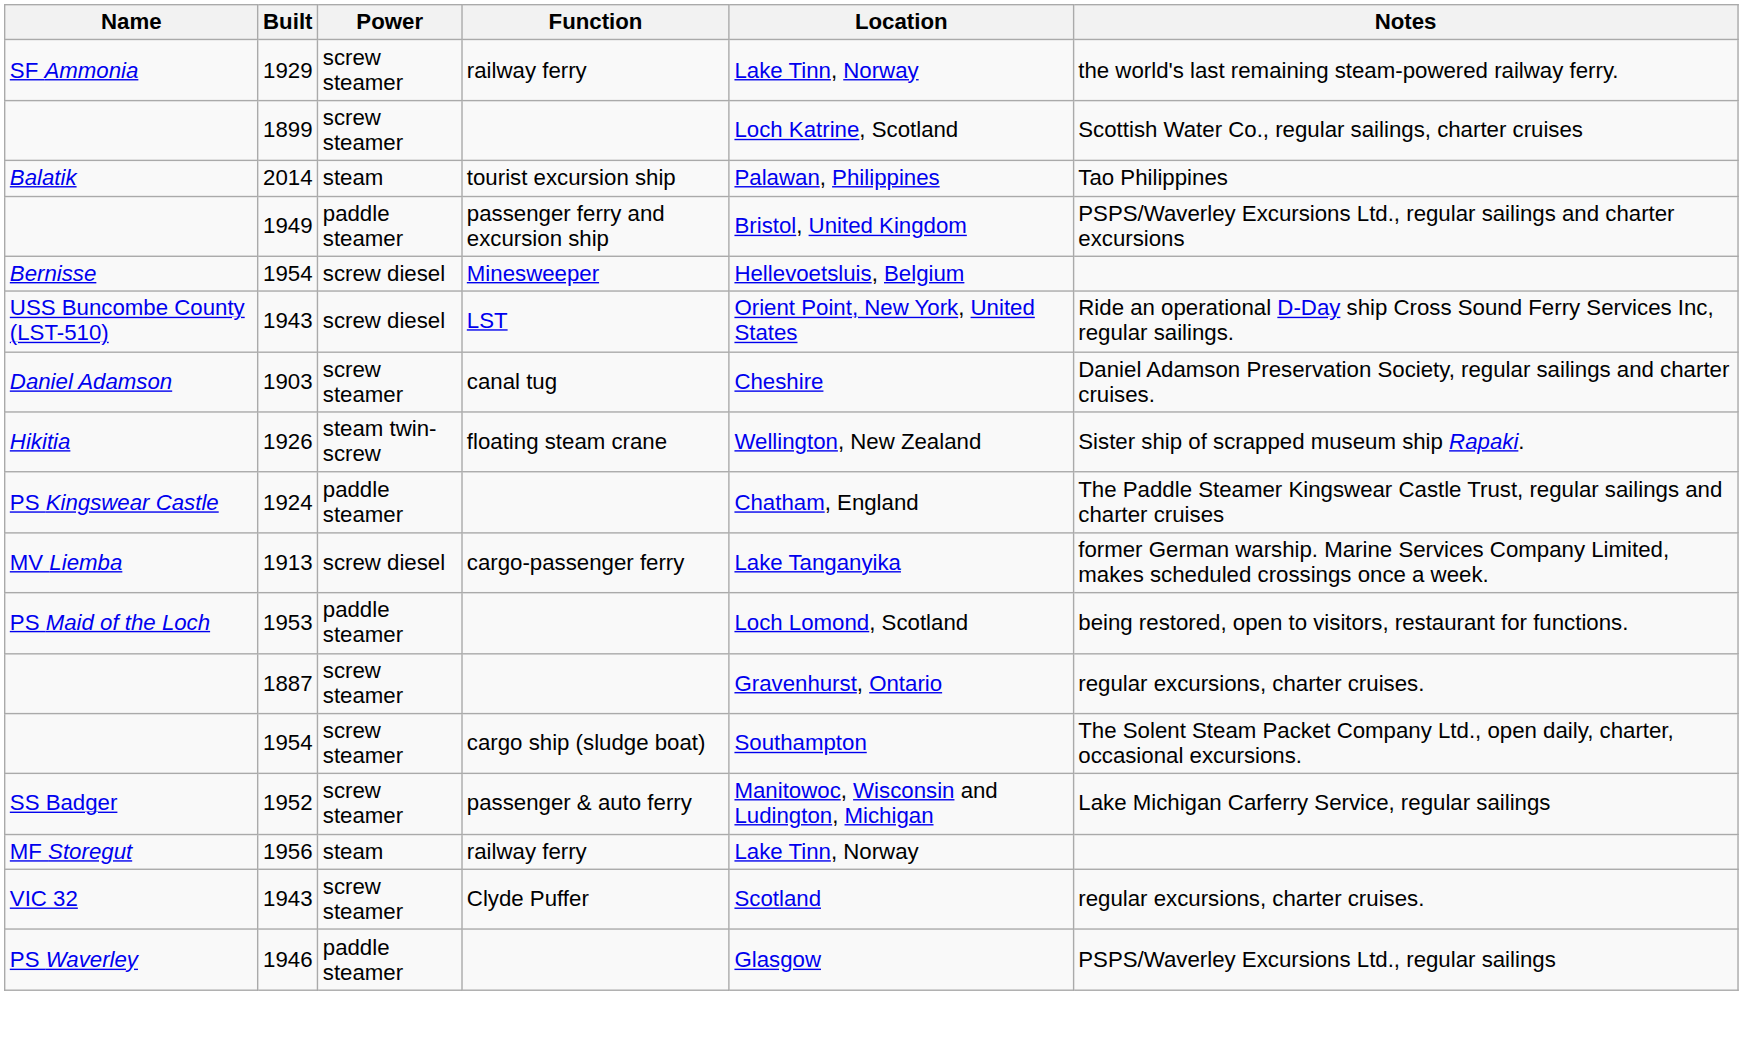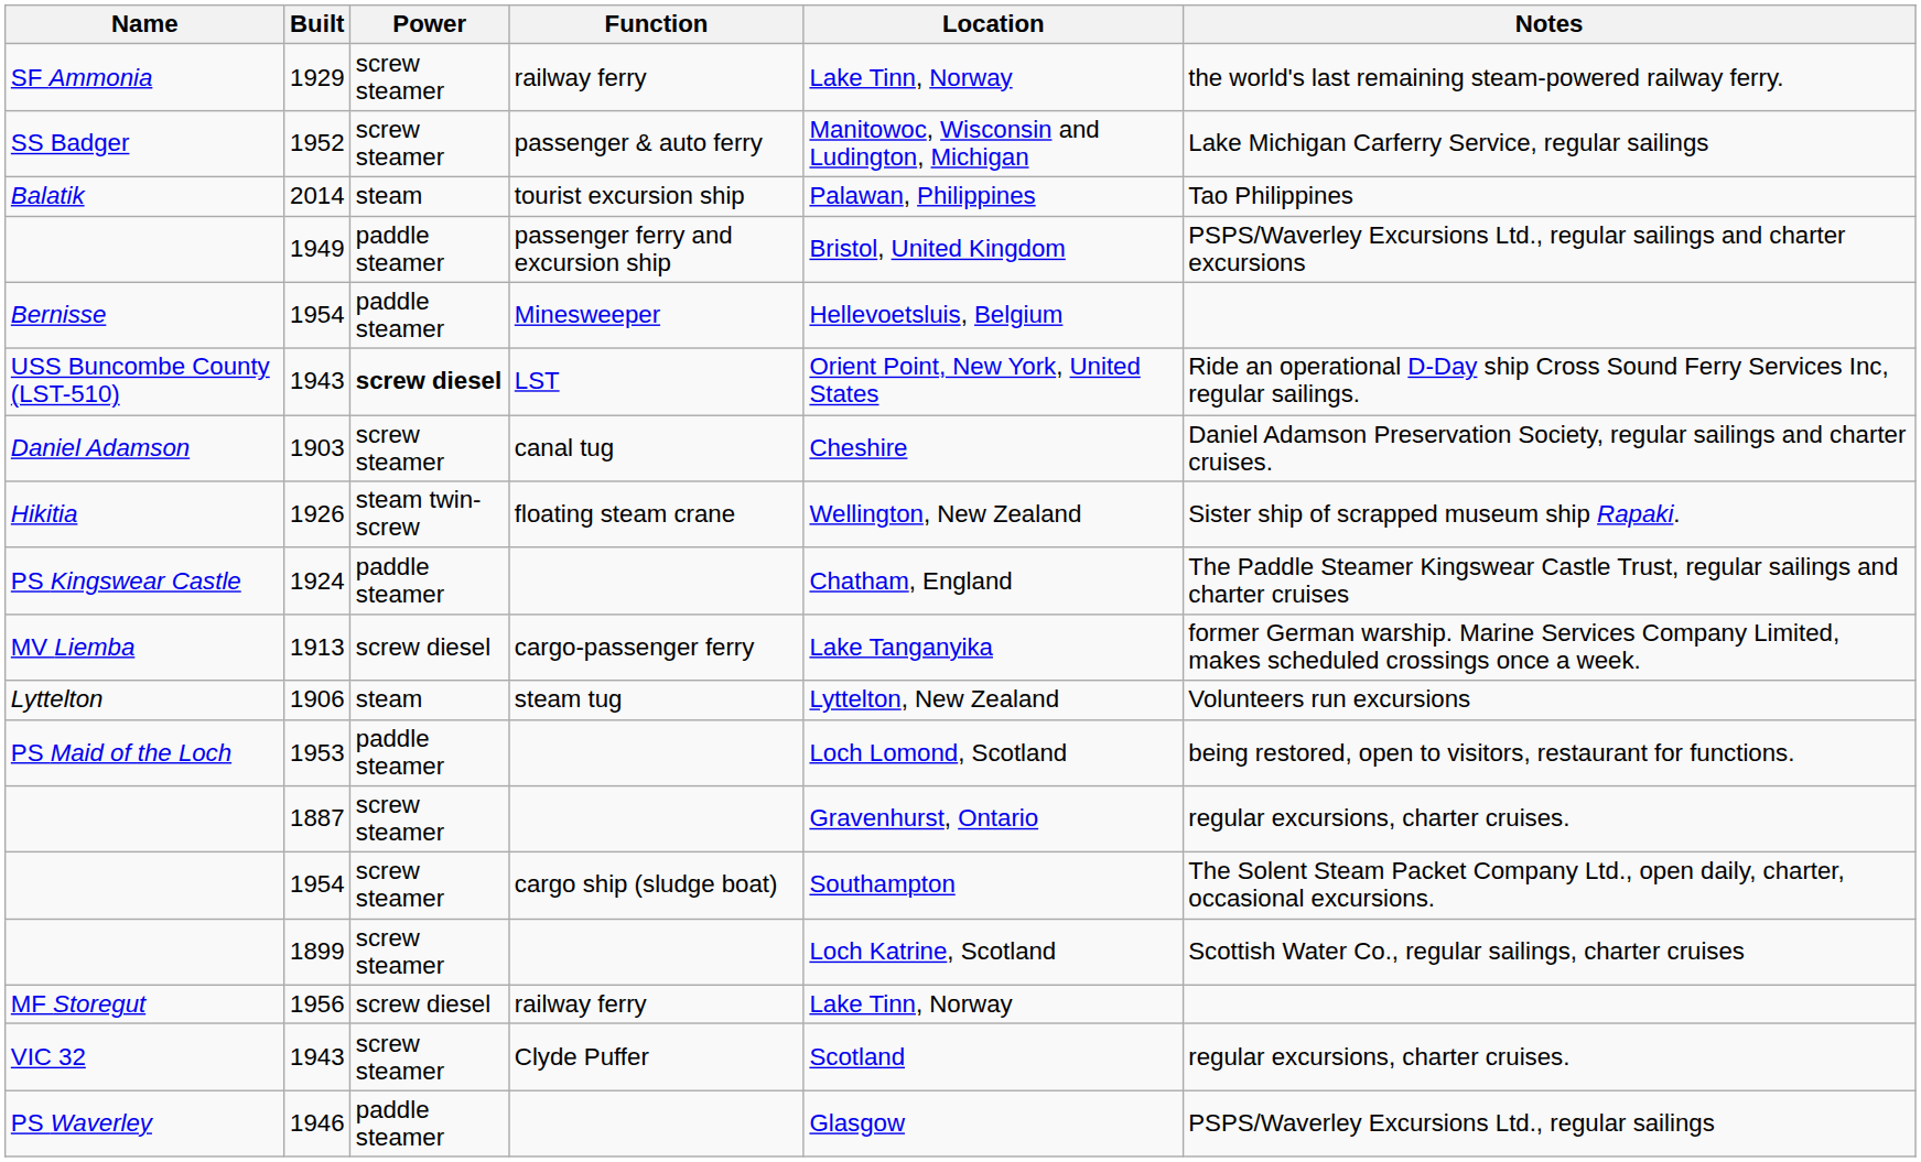 <table class="wikitable sortable">
 <tr>
 <th>Name</th>
 <th>Built</th>
 <th>Power</th>
 <th>Function</th>
 <th>Location</th>
 <th scope="col" class="unsortable">Notes</th>
 </tr>
 <tr>
 <td data-sort-value="Ammonia"><a href='#'>SF <em>Ammonia</em></a></td>
 <td>1929</td>
 <td>screw steamer</td>
 <td>railway ferry</td>
 <td><a href='#'>Lake Tinn</a>, <a href='#'>Norway</a></td>
 <td>the world's last remaining steam-powered railway ferry.</td>
 </tr>
 <tr>
-<td data-sort-value="Sir Walter Scott"></td>
-<td>1899</td>
+<td data-sort-value="Badger"><a href='#'>SS Badger</a></td>
+<td>1952</td>
 <td>screw steamer</td>
-<td></td>
-<td><a href='#'>Loch Katrine</a>, Scotland</td>
-<td>Scottish Water Co., regular sailings, charter cruises</td>
+<td>passenger & auto ferry</td>
+<td><a href='#'>Manitowoc</a>, <a href='#'>Wisconsin</a> and <a href='#'>Ludington</a>, <a href='#'>Michigan</a></td>
+<td>Lake Michigan Carferry Service, regular sailings</td>
 </tr>
 <tr>
 <td data-sort-value="Balatik"><em><a href='#'>Balatik</a></em></td>
 <td>2014</td>
 <td>steam</td>
 <td>tourist excursion ship</td>
 <td><a href='#'>Palawan</a>, <a href='#'>Philippines</a></td>
 <td>Tao Philippines</td>
 </tr>
 <tr>
 <td data-sort-value="Balmoral"></td>
 <td>1949</td>
 <td>paddle steamer</td>
 <td>passenger ferry and excursion ship</td>
 <td><a href='#'>Bristol</a>, <a href='#'>United Kingdom</a></td>
 <td>PSPS/Waverley Excursions Ltd., regular sailings and charter excursions</td>
 </tr>
 <tr>
 <td data-sort-value=Bernisse><a href='#'><em>Bernisse</em></a></td>
 <td>1954</td>
-<td>screw diesel</td>
+<td>paddle steamer</td>
 <td><a href='#'>Minesweeper</a></td>
 <td><a href='#'>Hellevoetsluis</a>, <a href='#'>Belgium</a></td>
 <td></td>
 </tr>
 <tr>
 <td data-sort-value="Buncombe County"><a href='#'>USS Buncombe County (LST-510)</a></td>
 <td>1943</td>
-<td>screw diesel</td>
+<td><strong>screw diesel</strong></td>
 <td><a href='#'>LST</a></td>
 <td><a href='#'>Orient Point, New York</a>, <a href='#'>United States</a></td>
 <td>Ride an operational <a href='#'>D-Day</a> ship Cross Sound Ferry Services Inc, regular sailings.</td>
 </tr>
 <tr>
 <td data-sort-value="Daniel Adamson"><a href='#'><em>Daniel Adamson</em></a></td>
 <td>1903</td>
 <td>screw steamer</td>
 <td>canal tug</td>
 <td><a href='#'>Cheshire</a></td>
 <td>Daniel Adamson Preservation Society, regular sailings and charter cruises.</td>
 </tr>
 <tr>
 <td data-sort-value="Hikitia"><em><a href='#'>Hikitia</a></em></td>
 <td>1926</td>
 <td>steam twin-screw</td>
 <td>floating steam crane</td>
 <td><a href='#'>Wellington</a>, New Zealand</td>
 <td>Sister ship of scrapped museum ship <em><a href='#'>Rapaki</a></em>.</td>
 </tr>
 <tr>
 <td data-sort-value="Kingswear Castle"><a href='#'>PS <em>Kingswear Castle</em></a></td>
 <td>1924</td>
 <td>paddle steamer</td>
 <td></td>
 <td><a href='#'>Chatham</a>, England</td>
 <td>The Paddle Steamer Kingswear Castle Trust, regular sailings and charter cruises</td>
 </tr>
 <tr>
 <td data-sort-value="Liemba"><a href='#'>MV <em>Liemba</em></a></td>
 <td>1913</td>
 <td>screw diesel</td>
 <td>cargo-passenger ferry</td>
 <td><a href='#'>Lake Tanganyika</a></td>
 <td>former German warship. Marine Services Company Limited, makes scheduled crossings once a week.</td>
 </tr>
 <tr>
+<td data-sort-value="Lyttelton"><em>Lyttelton</em></td>
+<td>1906</td>
+<td>steam</td>
+<td>steam tug</td>
+<td><a href='#'>Lyttelton</a>, New Zealand</td>
+<td>Volunteers run excursions</td>
+</tr>
+<tr>
 <td data-sort-value="Maid of the Loch"><a href='#'>PS <em>Maid of the Loch</em></a></td>
 <td>1953</td>
 <td>paddle steamer</td>
 <td></td>
 <td><a href='#'>Loch Lomond</a>, Scotland</td>
 <td>being restored, open to visitors, restaurant for functions.</td>
 </tr>
 <tr>
 <td data-sort-value="Segwun"></td>
 <td>1887</td>
 <td>screw steamer</td>
 <td></td>
 <td><a href='#'>Gravenhurst</a>, <a href='#'>Ontario</a></td>
 <td>regular excursions, charter cruises.</td>
 </tr>
 <tr>
 <td data-sort-value="Shieldhall"></td>
 <td>1954</td>
 <td>screw steamer</td>
 <td>cargo ship (sludge boat)</td>
 <td><a href='#'>Southampton</a></td>
 <td>The Solent Steam Packet Company Ltd., open daily, charter, occasional excursions.</td>
 </tr>
 <tr>
-<td data-sort-value="Badger"><a href='#'>SS Badger</a></td>
-<td>1952</td>
+<td data-sort-value="Sir Walter Scott"></td>
+<td>1899</td>
 <td>screw steamer</td>
-<td>passenger & auto ferry</td>
-<td><a href='#'>Manitowoc</a>, <a href='#'>Wisconsin</a> and <a href='#'>Ludington</a>, <a href='#'>Michigan</a></td>
-<td>Lake Michigan Carferry Service, regular sailings</td>
+<td></td>
+<td><a href='#'>Loch Katrine</a>, Scotland</td>
+<td>Scottish Water Co., regular sailings, charter cruises</td>
 </tr>
 <tr>
 <td data-sort-value="Storegut"><a href='#'>MF <em>Storegut</em></a></td>
 <td>1956</td>
-<td>steam</td>
+<td>screw diesel</td>
 <td>railway ferry</td>
 <td><a href='#'>Lake Tinn</a>, Norway</td>
 <td></td>
 </tr>
 <tr>
 <td data-sort-value="VIC 32"><a href='#'>VIC 32</a></td>
 <td>1943</td>
 <td>screw steamer</td>
 <td>Clyde Puffer</td>
 <td><a href='#'>Scotland</a></td>
 <td>regular excursions, charter cruises.</td>
 </tr>
 <tr>
 <td data-sort-value="Waverley"><a href='#'>PS <em>Waverley</em></a></td>
 <td>1946</td>
 <td>paddle steamer</td>
 <td></td>
 <td><a href='#'>Glasgow</a></td>
 <td>PSPS/Waverley Excursions Ltd., regular sailings</td>
 </tr>
 </table>
